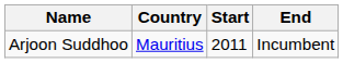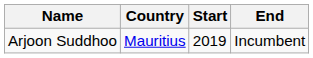 <table class="wikitable">
 <tr>
 <th>Name</th>
 <th>Country</th>
 <th>Start</th>
 <th>End</th>
 </tr>
 <tr>
 <td>Arjoon Suddhoo</td>
 <td><a href='#'>Mauritius</a></td>
-<td>2011</td>
+<td>2019</td>
 <td>Incumbent</td>
 </tr>
 </table>
